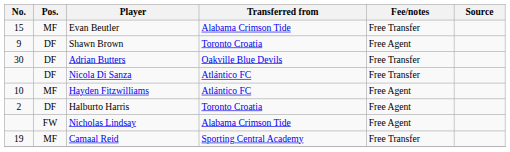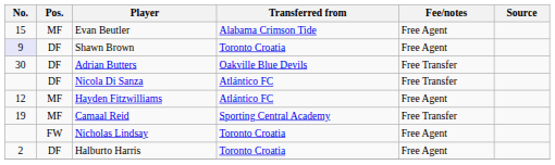 <table class="wikitable sortable" style="width:90%; text-align:center; font-size:95%; text-align:left;">
 <tr>
 <th><strong>No.</strong></th>
 <th><strong>Pos.</strong></th>
 <th><strong>Player</strong></th>
 <th><strong>Transferred from</strong></th>
 <th><strong>Fee/notes</strong></th>
 <th><strong>Source</strong></th>
 </tr>
 <tr>
 <td align=center>15</td>
 <td align=center>MF</td>
 <td> Evan Beutler</td>
 <td> <a href='#'>Alabama Crimson Tide</a></td>
-<td>Free Transfer</td>
+<td>Free Agent</td>
 <td></td>
 </tr>
 <tr>
-<td align=center>9</td>
+<td align=center style="background: lavender;">9</td>
 <td align=center>DF</td>
 <td> Shawn Brown</td>
 <td> <a href='#'>Toronto Croatia</a></td>
 <td>Free Agent</td>
 <td></td>
 </tr>
 <tr>
 <td align=center>30</td>
 <td align=center>DF</td>
 <td> <a href='#'>Adrian Butters</a></td>
 <td> <a href='#'>Oakville Blue Devils</a></td>
 <td>Free Transfer</td>
 <td></td>
 </tr>
 <tr>
 <td align=center></td>
 <td align=center>DF</td>
 <td> <a href='#'>Nicola Di Sanza</a></td>
 <td> <a href='#'>Atlántico FC</a></td>
 <td>Free Transfer</td>
 <td></td>
 </tr>
 <tr>
-<td align=center>10</td>
+<td align=center>12</td>
 <td align=center>MF</td>
 <td> <a href='#'>Hayden Fitzwilliams</a></td>
 <td> <a href='#'>Atlántico FC</a></td>
+<td>Free Agent</td>
+<td></td>
+</tr>
+<tr>
+<td align=center>19</td>
+<td align=center>MF</td>
+<td> <a href='#'>Camaal Reid</a></td>
+<td> <a href='#'>Sporting Central Academy</a></td>
+<td>Free Transfer</td>
+<td></td>
+</tr>
+<tr>
+<td align=center></td>
+<td align=center>FW</td>
+<td> <a href='#'>Nicholas Lindsay</a></td>
+<td> <a href='#'>Toronto Croatia</a></td>
 <td>Free Agent</td>
 <td></td>
 </tr>
 <tr>
 <td align=center>2</td>
 <td align=center>DF</td>
 <td> Halburto Harris</td>
 <td> <a href='#'>Toronto Croatia</a></td>
 <td>Free Agent</td>
 <td></td>
 </tr>
 <tr>
-<td align=center></td>
-<td align=center>FW</td>
-<td> <a href='#'>Nicholas Lindsay</a></td>
-<td> <a href='#'>Alabama Crimson Tide</a></td>
-<td>Free Agent</td>
-<td></td>
-</tr>
-<tr>
-<td align=center>19</td>
-<td align=center>MF</td>
-<td> <a href='#'>Camaal Reid</a></td>
-<td> <a href='#'>Sporting Central Academy</a></td>
-<td>Free Transfer</td>
-<td></td>
-</tr>
-<tr>
 </tr>
 </table>
